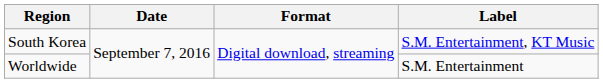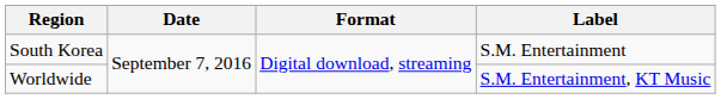 <table class="wikitable">
 <tr>
 <th>Region</th>
 <th>Date</th>
 <th>Format</th>
 <th>Label</th>
 </tr>
 <tr>
 <td>South Korea</td>
 <td rowspan="2">September 7, 2016</td>
 <td rowspan="2"><a href='#'>Digital download</a>, <a href='#'>streaming</a></td>
-<td><a href='#'>S.M. Entertainment</a>, <a href='#'>KT Music</a></td>
+<td>S.M. Entertainment</td>
 </tr>
 <tr>
 <td>Worldwide</td>
-<td>S.M. Entertainment</td>
+<td><a href='#'>S.M. Entertainment</a>, <a href='#'>KT Music</a></td>
 </tr>
 </table>
